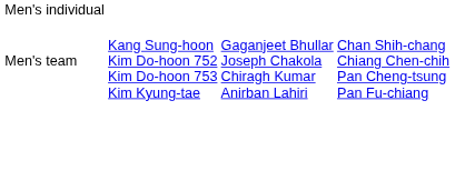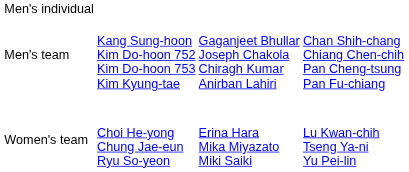 <table>
 <tr>
 <td>Men's individual<br></td>
 <td></td>
 <td></td>
 <td></td>
 </tr>
 <tr>
 <td>Men's team<br></td>
 <td><br><a href='#'>Kang Sung-hoon</a><br><a href='#'>Kim Do-hoon 752</a><br><a href='#'>Kim Do-hoon 753</a><br><a href='#'>Kim Kyung-tae</a></td>
 <td><br><a href='#'>Gaganjeet Bhullar</a><br><a href='#'>Joseph Chakola</a><br><a href='#'>Chiragh Kumar</a><br><a href='#'>Anirban Lahiri</a></td>
 <td><br><a href='#'>Chan Shih-chang</a><br><a href='#'>Chiang Chen-chih</a><br><a href='#'>Pan Cheng-tsung</a><br><a href='#'>Pan Fu-chiang</a></td>
 </tr>
 <tr>
 <td><br></td>
 <td></td>
 <td></td>
 <td></td>
 </tr>
+<tr>
+<td>Women's team<br></td>
+<td><br><a href='#'>Choi He-yong</a><br><a href='#'>Chung Jae-eun</a><br><a href='#'>Ryu So-yeon</a></td>
+<td><br><a href='#'>Erina Hara</a><br><a href='#'>Mika Miyazato</a><br><a href='#'>Miki Saiki</a></td>
+<td><br><a href='#'>Lu Kwan-chih</a><br><a href='#'>Tseng Ya-ni</a><br><a href='#'>Yu Pei-lin</a></td>
+</tr>
 </table>
